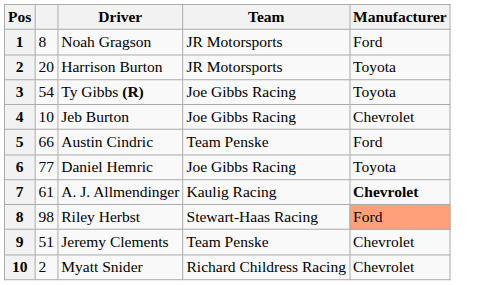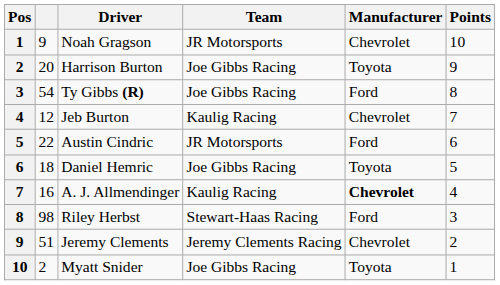 <table class="wikitable" style="font-size:98%">
 <tr>
 <th>Pos</th>
 <th></th>
 <th>Driver</th>
 <th>Team</th>
 <th>Manufacturer</th>
+<th>Points</th>
 </tr>
 <tr>
 <th>1</th>
-<td>8</td>
+<td>9</td>
 <td>Noah Gragson</td>
 <td>JR Motorsports</td>
-<td>Ford</td>
+<td>Chevrolet</td>
+<td>10</td>
 </tr>
 <tr>
 <th>2</th>
 <td>20</td>
 <td>Harrison Burton</td>
-<td>JR Motorsports</td>
+<td>Joe Gibbs Racing</td>
 <td>Toyota</td>
+<td>9</td>
 </tr>
 <tr>
 <th>3</th>
 <td>54</td>
 <td>Ty Gibbs <strong>(R)</strong></td>
 <td>Joe Gibbs Racing</td>
-<td>Toyota</td>
+<td>Ford</td>
+<td>8</td>
 </tr>
 <tr>
 <th>4</th>
-<td>10</td>
+<td>12</td>
 <td>Jeb Burton</td>
-<td>Joe Gibbs Racing</td>
+<td>Kaulig Racing</td>
 <td>Chevrolet</td>
+<td>7</td>
 </tr>
 <tr>
 <th>5</th>
-<td>66</td>
+<td>22</td>
 <td>Austin Cindric</td>
-<td>Team Penske</td>
+<td>JR Motorsports</td>
 <td>Ford</td>
+<td>6</td>
 </tr>
 <tr>
 <th>6</th>
-<td>77</td>
+<td>18</td>
 <td>Daniel Hemric</td>
 <td>Joe Gibbs Racing</td>
 <td>Toyota</td>
+<td>5</td>
 </tr>
 <tr>
 <th>7</th>
-<td>61</td>
+<td>16</td>
 <td>A. J. Allmendinger</td>
 <td>Kaulig Racing</td>
 <td><strong>Chevrolet</strong></td>
+<td>4</td>
 </tr>
 <tr>
 <th>8</th>
 <td>98</td>
 <td>Riley Herbst</td>
 <td>Stewart-Haas Racing</td>
-<td style="background: lightsalmon;">Ford</td>
+<td>Ford</td>
+<td>3</td>
 </tr>
 <tr>
 <th>9</th>
 <td>51</td>
 <td>Jeremy Clements</td>
-<td>Team Penske</td>
+<td>Jeremy Clements Racing</td>
 <td>Chevrolet</td>
+<td>2</td>
 </tr>
 <tr>
 <th>10</th>
 <td>2</td>
 <td>Myatt Snider</td>
-<td>Richard Childress Racing</td>
-<td>Chevrolet</td>
+<td>Joe Gibbs Racing</td>
+<td>Toyota</td>
+<td>1</td>
 </tr>
 </table>
